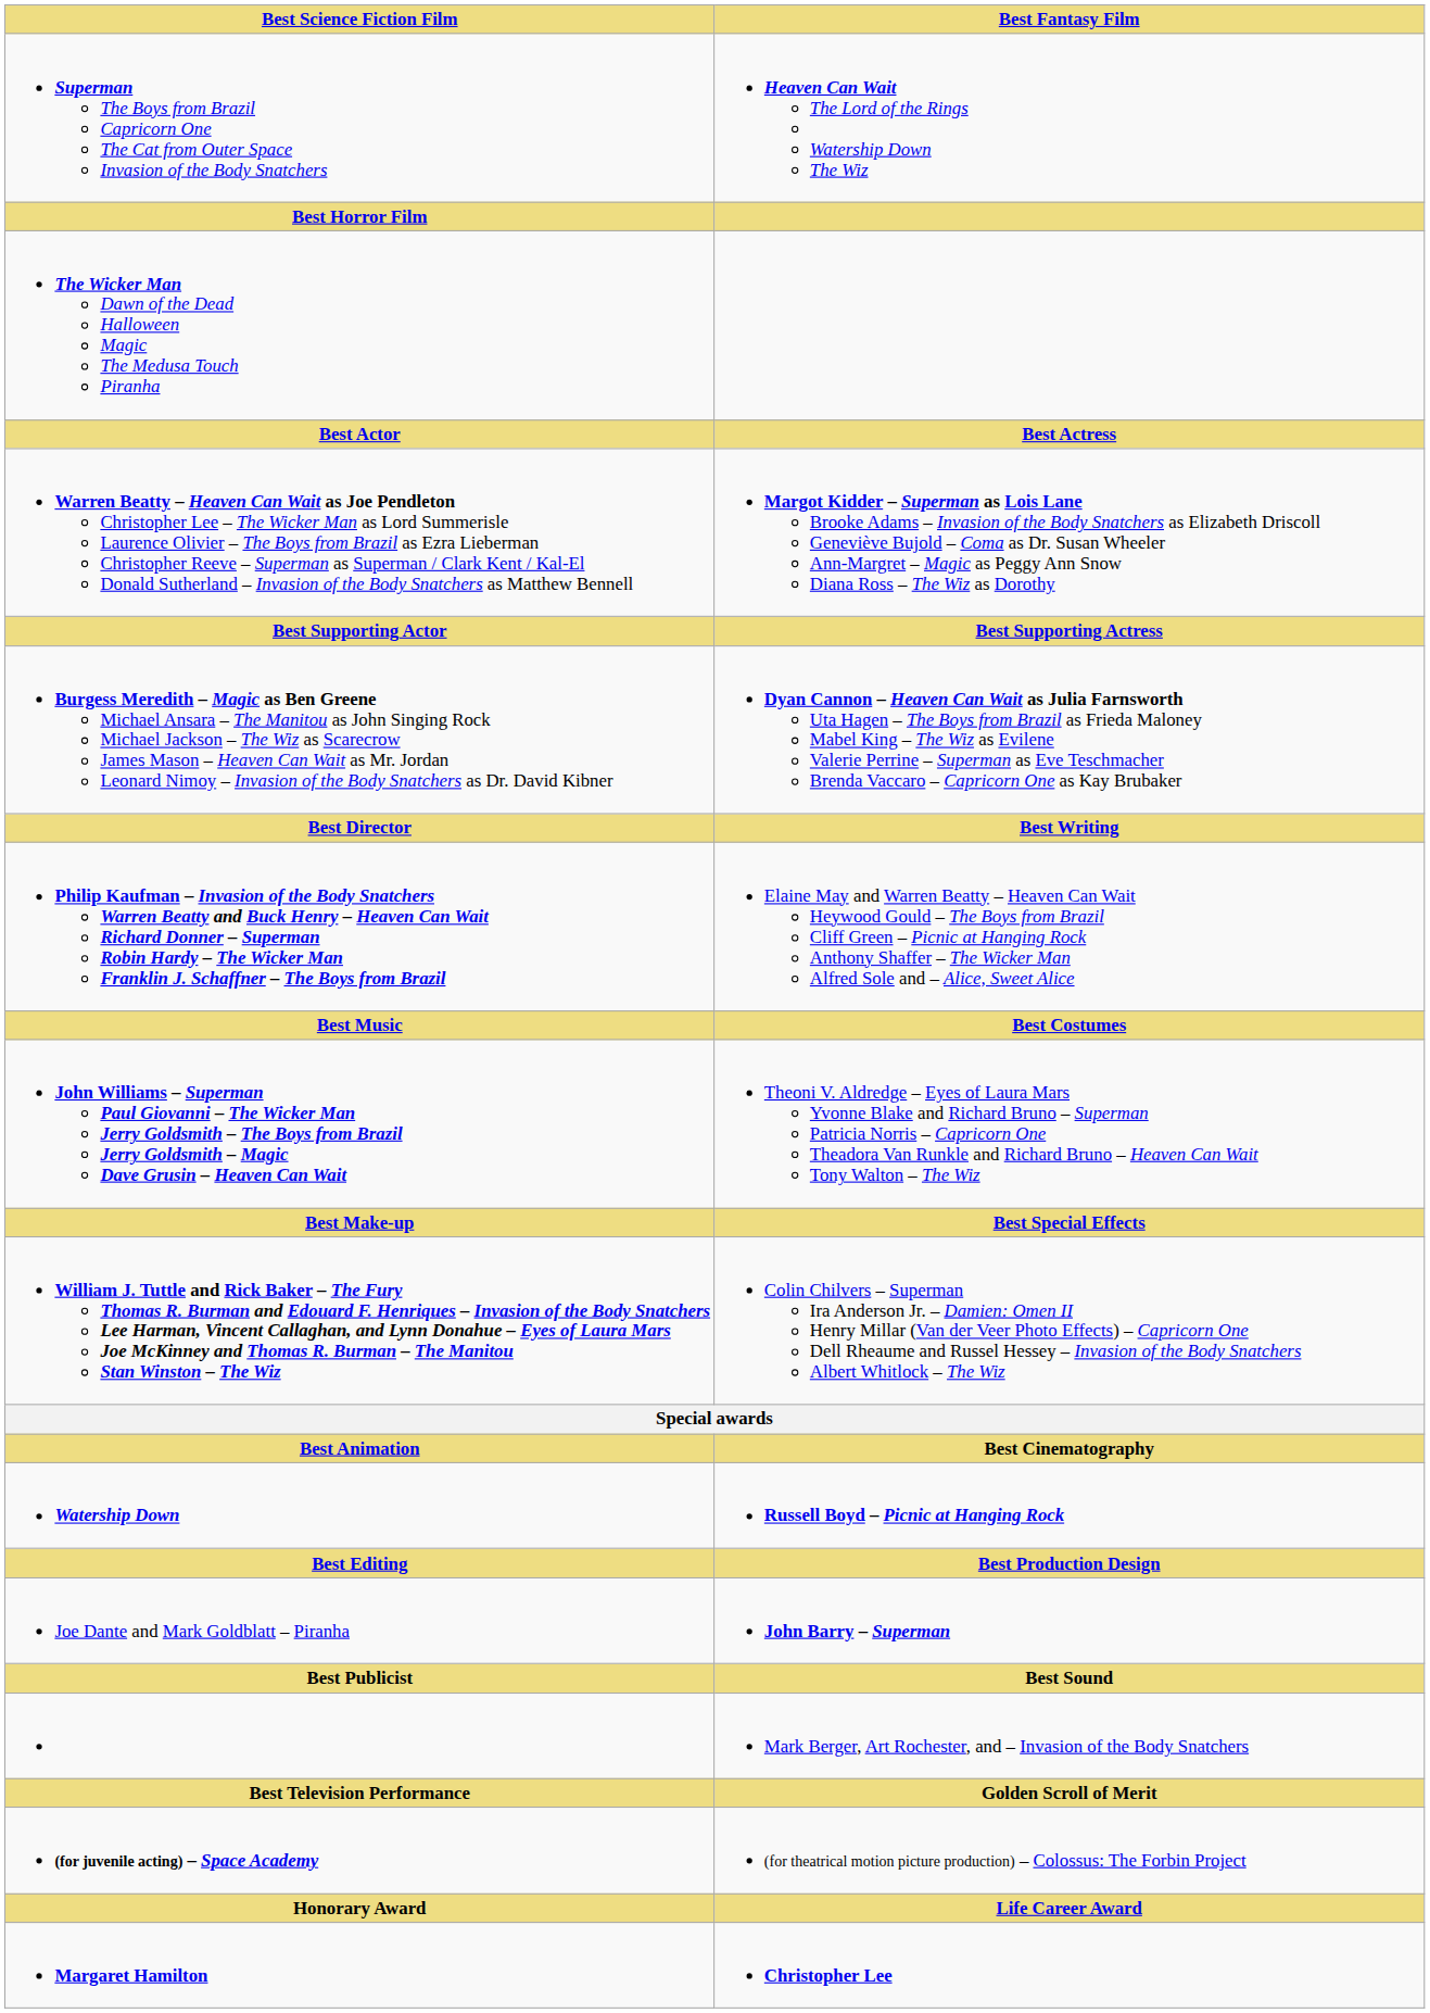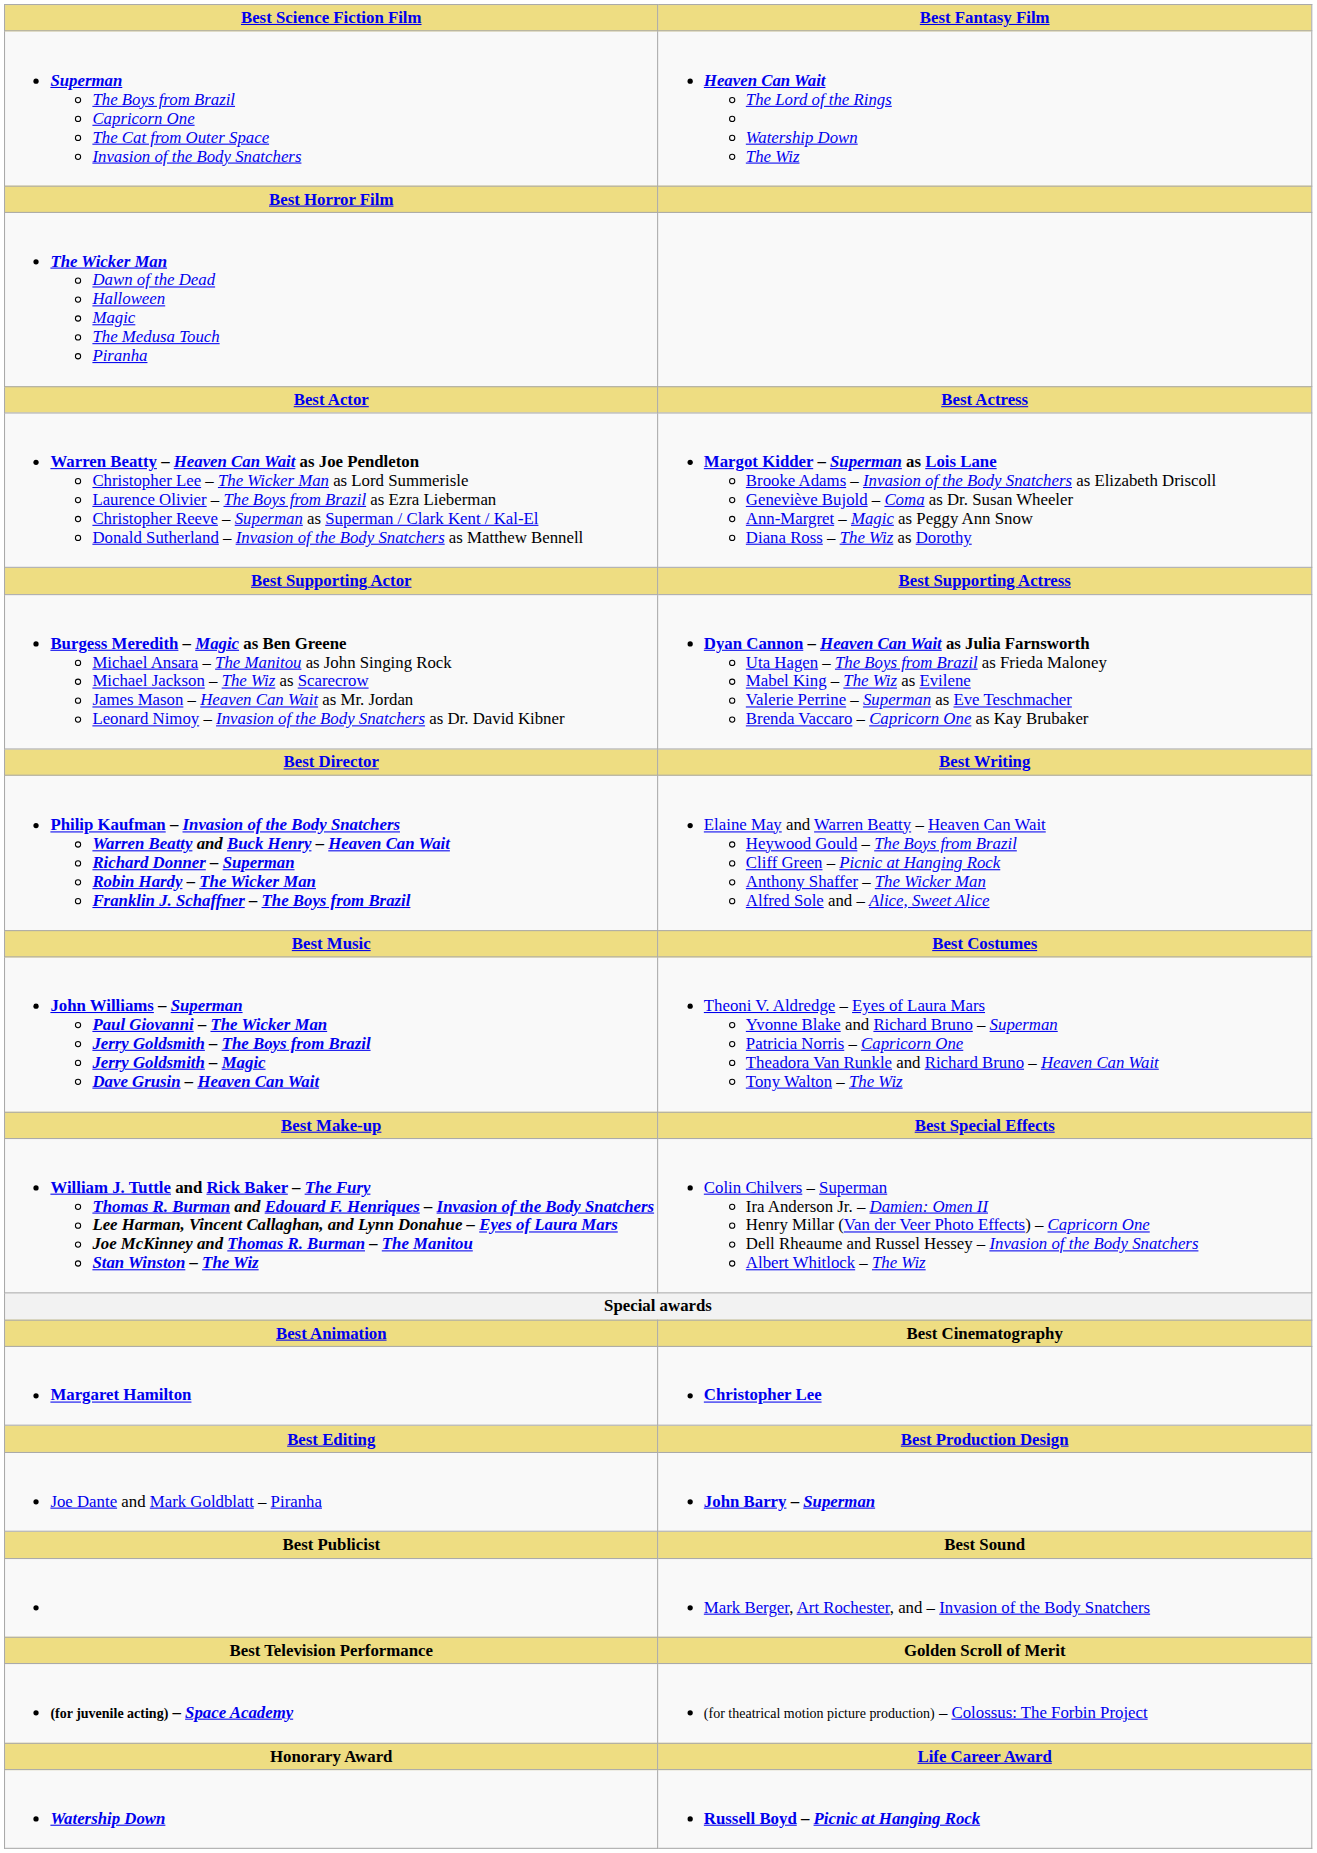 <table class=wikitable>
 <tr>
 <th style="background:#EEDD82; width:50%"><a href='#'>Best Science Fiction Film</a></th>
 <th style="background:#EEDD82; width:50%"><a href='#'>Best Fantasy Film</a></th>
 </tr>
 <tr>
 <td valign="top"><br><ul><li><strong><em><a href='#'>Superman</a></em></strong><ul><li><em><a href='#'>The Boys from Brazil</a></em></li><li><em><a href='#'>Capricorn One</a></em></li><li><em><a href='#'>The Cat from Outer Space</a></em></li><li><em><a href='#'>Invasion of the Body Snatchers</a></em></li></ul></li></ul></td>
 <td valign="top"><br><ul><li><strong><em><a href='#'>Heaven Can Wait</a></em></strong><ul><li><em><a href='#'>The Lord of the Rings</a></em></li><li><em></em></li><li><em><a href='#'>Watership Down</a></em></li><li><em><a href='#'>The Wiz</a></em></li></ul></li></ul></td>
 </tr>
 <tr>
 <th style="background:#EEDD82; width:50%"><a href='#'>Best Horror Film</a></th>
 <th style="background:#EEDD82; width:50%"></th>
 </tr>
 <tr>
 <td valign="top"><br><ul><li><strong><em><a href='#'>The Wicker Man</a></em></strong><ul><li><em><a href='#'>Dawn of the Dead</a></em></li><li><em><a href='#'>Halloween</a></em></li><li><em><a href='#'>Magic</a></em></li><li><em><a href='#'>The Medusa Touch</a></em></li><li><em><a href='#'>Piranha</a></em></li></ul></li></ul></td>
 <td valign="top"></td>
 </tr>
 <tr>
 <th style="background:#EEDD82; width:50%"><a href='#'>Best Actor</a></th>
 <th style="background:#EEDD82; width:50%"><a href='#'>Best Actress</a></th>
 </tr>
 <tr>
 <td valign="top"><br><ul><li><strong><a href='#'>Warren Beatty</a> – <em><a href='#'>Heaven Can Wait</a></em> as Joe Pendleton</strong><ul><li><a href='#'>Christopher Lee</a> – <em><a href='#'>The Wicker Man</a></em> as Lord Summerisle</li><li><a href='#'>Laurence Olivier</a> – <em><a href='#'>The Boys from Brazil</a></em> as Ezra Lieberman</li><li><a href='#'>Christopher Reeve</a> – <em><a href='#'>Superman</a></em> as <a href='#'>Superman / Clark Kent / Kal-El</a></li><li><a href='#'>Donald Sutherland</a> – <em><a href='#'>Invasion of the Body Snatchers</a></em> as Matthew Bennell</li></ul></li></ul></td>
 <td valign="top"><br><ul><li><strong><a href='#'>Margot Kidder</a> – <em><a href='#'>Superman</a></em> as <a href='#'>Lois Lane</a></strong><ul><li><a href='#'>Brooke Adams</a> – <em><a href='#'>Invasion of the Body Snatchers</a></em> as Elizabeth Driscoll</li><li><a href='#'>Geneviève Bujold</a> – <em><a href='#'>Coma</a></em> as Dr. Susan Wheeler</li><li><a href='#'>Ann-Margret</a> – <em><a href='#'>Magic</a></em> as Peggy Ann Snow</li><li><a href='#'>Diana Ross</a> – <em><a href='#'>The Wiz</a></em> as <a href='#'>Dorothy</a></li></ul></li></ul></td>
 </tr>
 <tr>
 <th style="background:#EEDD82; width:50%"><a href='#'>Best Supporting Actor</a></th>
 <th style="background:#EEDD82; width:50%"><a href='#'>Best Supporting Actress</a></th>
 </tr>
 <tr>
 <td valign="top"><br><ul><li><strong><a href='#'>Burgess Meredith</a> – <em><a href='#'>Magic</a></em> as Ben Greene</strong><ul><li><a href='#'>Michael Ansara</a> – <em><a href='#'>The Manitou</a></em> as John Singing Rock</li><li><a href='#'>Michael Jackson</a> – <em><a href='#'>The Wiz</a></em> as <a href='#'>Scarecrow</a></li><li><a href='#'>James Mason</a> – <em><a href='#'>Heaven Can Wait</a></em> as Mr. Jordan</li><li><a href='#'>Leonard Nimoy</a> – <em><a href='#'>Invasion of the Body Snatchers</a></em> as Dr. David Kibner</li></ul></li></ul></td>
 <td valign="top"><br><ul><li><strong><a href='#'>Dyan Cannon</a> – <em><a href='#'>Heaven Can Wait</a></em> as Julia Farnsworth</strong><ul><li><a href='#'>Uta Hagen</a> – <em><a href='#'>The Boys from Brazil</a></em> as Frieda Maloney</li><li><a href='#'>Mabel King</a> – <em><a href='#'>The Wiz</a></em> as <a href='#'>Evilene</a></li><li><a href='#'>Valerie Perrine</a> – <em><a href='#'>Superman</a></em> as <a href='#'>Eve Teschmacher</a></li><li><a href='#'>Brenda Vaccaro</a> – <em><a href='#'>Capricorn One</a></em> as Kay Brubaker</li></ul></li></ul></td>
 </tr>
 <tr>
 <th style="background:#EEDD82; width:50%"><a href='#'>Best Director</a></th>
 <th style="background:#EEDD82; width:50%"><a href='#'>Best Writing</a></th>
 </tr>
 <tr>
 <td valign="top"><br><ul><li><strong><a href='#'>Philip Kaufman</a> – <em><a href='#'>Invasion of the Body Snatchers</a><strong><em><ul><li><a href='#'>Warren Beatty</a> and <a href='#'>Buck Henry</a> – </em><a href='#'>Heaven Can Wait</a><em></li><li><a href='#'>Richard Donner</a> – </em><a href='#'>Superman</a><em></li><li><a href='#'>Robin Hardy</a> – </em><a href='#'>The Wicker Man</a><em></li><li><a href='#'>Franklin J. Schaffner</a> – </em><a href='#'>The Boys from Brazil</a><em></li></ul></li></ul></td>
 <td valign="top"><br><ul><li></strong><a href='#'>Elaine May</a> and <a href='#'>Warren Beatty</a> – </em><a href='#'>Heaven Can Wait</a></em></strong><ul><li><a href='#'>Heywood Gould</a> – <em><a href='#'>The Boys from Brazil</a></em></li><li><a href='#'>Cliff Green</a> – <em><a href='#'>Picnic at Hanging Rock</a></em></li><li><a href='#'>Anthony Shaffer</a> – <em><a href='#'>The Wicker Man</a></em></li><li><a href='#'>Alfred Sole</a> and  – <em><a href='#'>Alice, Sweet Alice</a></em></li></ul></li></ul></td>
 </tr>
 <tr>
 <th style="background:#EEDD82; width:50%"><a href='#'>Best Music</a></th>
 <th style="background:#EEDD82; width:50%"><a href='#'>Best Costumes</a></th>
 </tr>
 <tr>
 <td valign="top"><br><ul><li><strong><a href='#'>John Williams</a> – <em><a href='#'>Superman</a><strong><em><ul><li><a href='#'>Paul Giovanni</a> – </em><a href='#'>The Wicker Man</a><em></li><li><a href='#'>Jerry Goldsmith</a> – </em><a href='#'>The Boys from Brazil</a><em></li><li><a href='#'>Jerry Goldsmith</a> – </em><a href='#'>Magic</a><em></li><li><a href='#'>Dave Grusin</a> – </em><a href='#'>Heaven Can Wait</a><em></li></ul></li></ul></td>
 <td valign="top"><br><ul><li></strong><a href='#'>Theoni V. Aldredge</a> – </em><a href='#'>Eyes of Laura Mars</a></em></strong><ul><li><a href='#'>Yvonne Blake</a> and <a href='#'>Richard Bruno</a> – <em><a href='#'>Superman</a></em></li><li><a href='#'>Patricia Norris</a> – <em><a href='#'>Capricorn One</a></em></li><li><a href='#'>Theadora Van Runkle</a> and <a href='#'>Richard Bruno</a> – <em><a href='#'>Heaven Can Wait</a></em></li><li><a href='#'>Tony Walton</a> – <em><a href='#'>The Wiz</a></em></li></ul></li></ul></td>
 </tr>
 <tr>
 <th style="background:#EEDD82; width:50%"><a href='#'>Best Make-up</a></th>
 <th style="background:#EEDD82; width:50%"><a href='#'>Best Special Effects</a></th>
 </tr>
 <tr>
 <td valign="top"><br><ul><li><strong><a href='#'>William J. Tuttle</a> and <a href='#'>Rick Baker</a> – <em><a href='#'>The Fury</a><strong><em><ul><li><a href='#'>Thomas R. Burman</a> and <a href='#'>Edouard F. Henriques</a> – </em><a href='#'>Invasion of the Body Snatchers</a><em></li><li>Lee Harman, Vincent Callaghan, and Lynn Donahue – </em><a href='#'>Eyes of Laura Mars</a><em></li><li>Joe McKinney and <a href='#'>Thomas R. Burman</a> – </em><a href='#'>The Manitou</a><em></li><li><a href='#'>Stan Winston</a> – </em><a href='#'>The Wiz</a><em></li></ul></li></ul></td>
 <td valign="top"><br><ul><li></strong><a href='#'>Colin Chilvers</a> – </em><a href='#'>Superman</a></em></strong><ul><li>Ira Anderson Jr. – <em><a href='#'>Damien: Omen II</a></em></li><li>Henry Millar (<a href='#'>Van der Veer Photo Effects</a>) – <em><a href='#'>Capricorn One</a></em></li><li>Dell Rheaume and Russel Hessey – <em><a href='#'>Invasion of the Body Snatchers</a></em></li><li><a href='#'>Albert Whitlock</a> – <em><a href='#'>The Wiz</a></em></li></ul></li></ul></td>
 </tr>
 <tr>
 <th colspan="2">Special awards</th>
 </tr>
 <tr>
 <th style="background:#EEDD82; width:50%"><a href='#'>Best Animation</a></th>
 <th style="background:#EEDD82; width:50%">Best Cinematography</th>
 </tr>
 <tr>
-<td valign="top"><br><ul><li><strong><em><a href='#'>Watership Down</a></em></strong></li></ul></td>
-<td valign="top"><br><ul><li><strong><a href='#'>Russell Boyd</a> – <em><a href='#'>Picnic at Hanging Rock</a><strong><em></li></ul></td>
+<td valign="top"><br><ul><li><strong><a href='#'>Margaret Hamilton</a></strong></li></ul></td>
+<td valign="top"><br><ul><li><strong><a href='#'>Christopher Lee</a></strong></li></ul></td>
 </tr>
 <tr>
 <th style="background:#EEDD82; width:50%"><a href='#'>Best Editing</a></th>
 <th style="background:#EEDD82; width:50%"><a href='#'>Best Production Design</a></th>
 </tr>
 <tr>
 <td valign="top"><br><ul><li></strong><a href='#'>Joe Dante</a> and <a href='#'>Mark Goldblatt</a> – </em><a href='#'>Piranha</a></em></strong></li></ul></td>
 <td valign="top"><br><ul><li><strong><a href='#'>John Barry</a> – <em><a href='#'>Superman</a><strong><em></li></ul></td>
 </tr>
 <tr>
 <th style="background:#EEDD82; width:50%">Best Publicist</th>
 <th style="background:#EEDD82; width:50%">Best Sound</th>
 </tr>
 <tr>
 <td valign="top"><br><ul><li></strong><strong></li></ul></td>
 <td valign="top"><br><ul><li></strong><a href='#'>Mark Berger</a>, <a href='#'>Art Rochester</a>, and  – </em><a href='#'>Invasion of the Body Snatchers</a></em></strong></li></ul></td>
 </tr>
 <tr>
 <th style="background:#EEDD82; width:50%">Best Television Performance</th>
 <th style="background:#EEDD82; width:50%">Golden Scroll of Merit</th>
 </tr>
 <tr>
 <td valign="top"><br><ul><li><strong> <small>(for juvenile acting)</small> – <em><a href='#'>Space Academy</a><strong><em></li></ul></td>
 <td valign="top"><br><ul><li></strong> <small>(for theatrical motion picture production)</small> – </em><a href='#'>Colossus: The Forbin Project</a></em></strong></li></ul></td>
 </tr>
 <tr>
 <th style="background:#EEDD82; width:50%">Honorary Award</th>
 <th style="background:#EEDD82; width:50%"><a href='#'>Life Career Award</a></th>
 </tr>
 <tr>
-<td valign="top"><br><ul><li><strong><a href='#'>Margaret Hamilton</a></strong></li></ul></td>
-<td valign="top"><br><ul><li><strong><a href='#'>Christopher Lee</a></strong></li></ul></td>
+<td valign="top"><br><ul><li><strong><em><a href='#'>Watership Down</a></em></strong></li></ul></td>
+<td valign="top"><br><ul><li><strong><a href='#'>Russell Boyd</a> – <em><a href='#'>Picnic at Hanging Rock</a><strong><em></li></ul></td>
 </tr>
 </table>
